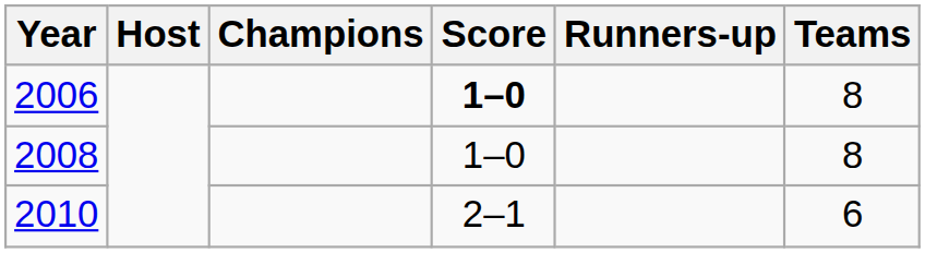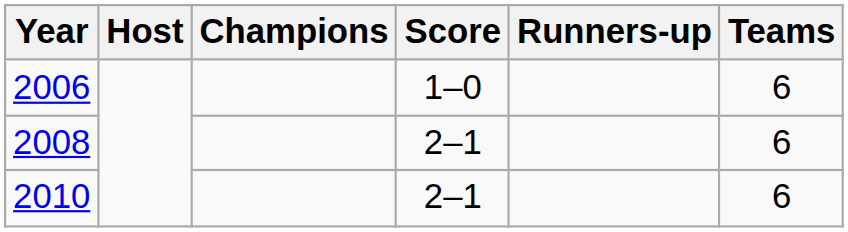 <table class="wikitable" style="text-align: center;">
 <tr>
 <th>Year</th>
 <th>Host</th>
 <th>Champions</th>
 <th>Score</th>
 <th>Runners-up</th>
 <th>Teams</th>
 </tr>
 <tr>
 <td><a href='#'>2006</a></td>
 <td rowspan="3" align="left"></td>
 <td align="left"><strong></strong></td>
-<td><strong>1–0</strong></td>
+<td>1–0</td>
 <td align="left"></td>
-<td>8</td>
+<td>6</td>
 </tr>
 <tr>
 <td><a href='#'>2008</a></td>
 <td align="left"><strong></strong></td>
-<td>1–0</td>
+<td>2–1</td>
 <td align="left"></td>
-<td>8</td>
+<td>6</td>
 </tr>
 <tr>
 <td><a href='#'>2010</a></td>
 <td align="left"><strong></strong></td>
 <td>2–1</td>
 <td align="left"></td>
 <td>6</td>
 </tr>
 </table>
